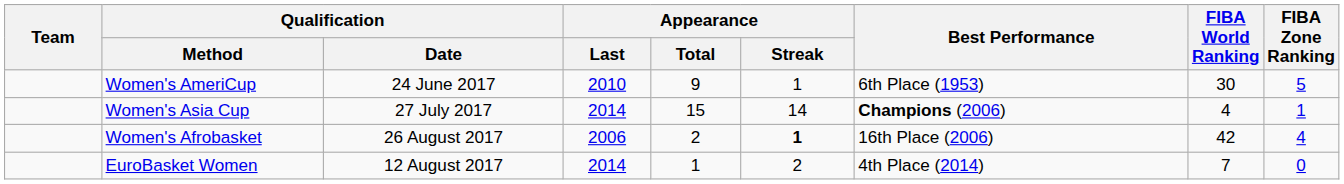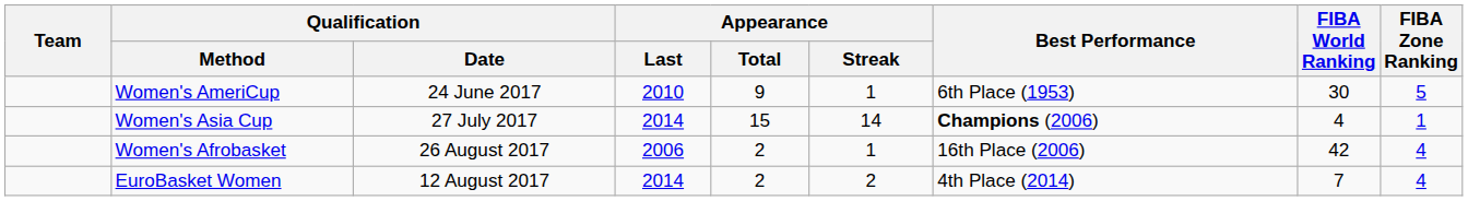 <table class="wikitable sortable">
 <tr>
 <th rowspan=2>Team</th>
 <th colspan=2>Qualification</th>
 <th colspan=3>Appearance</th>
 <th width=25% rowspan=2>Best Performance</th>
 <th width=1% rowspan=2><a href='#'>FIBA World Ranking</a></th>
 <th width=1% rowspan=2>FIBA Zone Ranking</th>
 </tr>
 <tr>
 <th width=200px>Method</th>
 <th>Date</th>
 <th>Last</th>
 <th>Total</th>
 <th>Streak</th>
 </tr>
 <tr>
 <td></td>
 <td><a href='#'>Women's AmeriCup</a></td>
 <td align=center>24 June 2017</td>
 <td align=center><a href='#'>2010</a></td>
 <td align=center>9</td>
 <td align=center>1</td>
 <td>6th Place (<a href='#'>1953</a>)</td>
 <td align=center>30</td>
 <td align=center><a href='#'>5</a></td>
 </tr>
 <tr>
 <td></td>
 <td><a href='#'>Women's Asia Cup</a></td>
 <td align=center>27 July 2017</td>
 <td align=center><a href='#'>2014</a></td>
 <td align=center>15</td>
 <td align=center>14</td>
 <td><strong>Champions</strong> (<a href='#'>2006</a>)</td>
 <td align=center>4</td>
 <td align=center><a href='#'>1</a></td>
 </tr>
 <tr>
 <td></td>
 <td><a href='#'>Women's Afrobasket</a></td>
 <td align=center>26 August 2017</td>
 <td align=center><a href='#'>2006</a></td>
 <td align=center>2</td>
-<td align=center><strong>1</strong></td>
+<td align=center>1</td>
 <td>16th Place (<a href='#'>2006</a>)</td>
 <td align=center>42</td>
 <td align=center><a href='#'>4</a></td>
 </tr>
 <tr>
 <td></td>
 <td><a href='#'>EuroBasket Women</a></td>
 <td align=center>12 August 2017</td>
 <td align=center><a href='#'>2014</a></td>
-<td align=center>1</td>
+<td align=center>2</td>
 <td align=center>2</td>
 <td>4th Place (<a href='#'>2014</a>)</td>
 <td align=center>7</td>
-<td align=center><a href='#'>0</a></td>
+<td align=center><a href='#'>4</a></td>
 </tr>
 </table>
